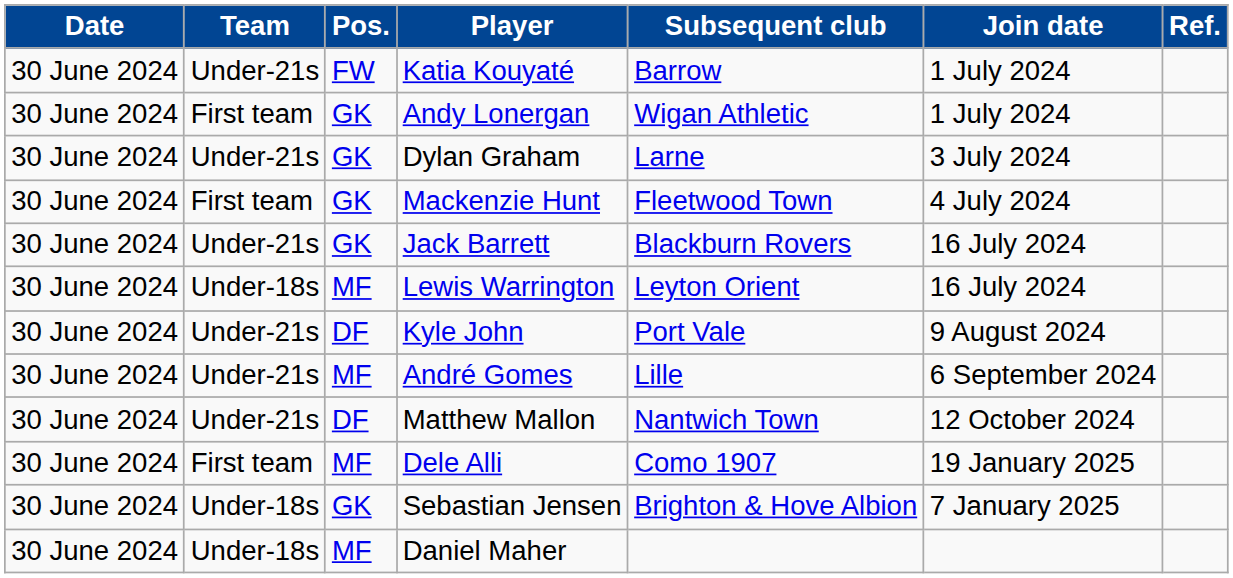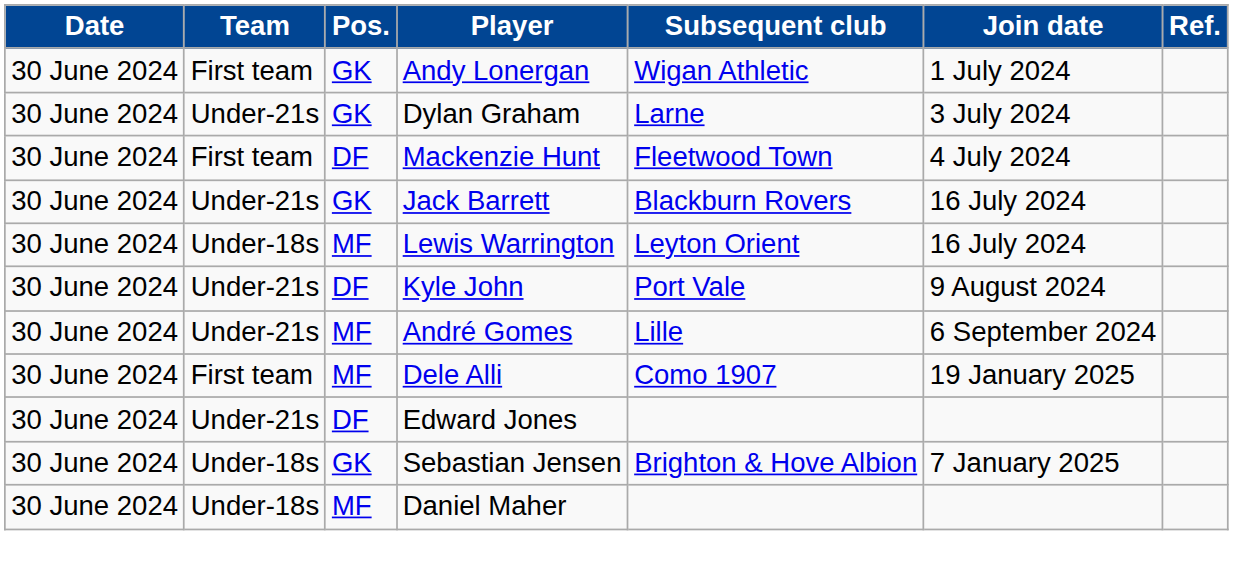 <table class="wikitable plainrowheaders sortable">
 <tr>
 <th style="background:#014593; color:white;">Date</th>
 <th style="background:#014593; color:white;">Team</th>
 <th style="background:#014593; color:white;">Pos.</th>
 <th style="background:#014593; color:white;">Player</th>
 <th style="background:#014593; color:white;">Subsequent club</th>
 <th style="background:#014593; color:white;">Join date</th>
 <th style="background:#014593; color:white;">Ref.</th>
-</tr>
-<tr>
-<td>30 June 2024</td>
-<td>Under-21s</td>
-<td><a href='#'>FW</a></td>
-<td> <a href='#'>Katia Kouyaté</a></td>
-<td> <a href='#'>Barrow</a></td>
-<td>1 July 2024</td>
-<td></td>
 </tr>
 <tr>
 <td>30 June 2024</td>
 <td>First team</td>
 <td><a href='#'>GK</a></td>
 <td> <a href='#'>Andy Lonergan</a></td>
 <td> <a href='#'>Wigan Athletic</a></td>
 <td>1 July 2024</td>
 <td></td>
 </tr>
 <tr>
 <td>30 June 2024</td>
 <td>Under-21s</td>
 <td><a href='#'>GK</a></td>
 <td> Dylan Graham</td>
 <td> <a href='#'>Larne</a></td>
 <td>3 July 2024</td>
 <td></td>
 </tr>
 <tr>
 <td>30 June 2024</td>
 <td>First team</td>
-<td><a href='#'>GK</a></td>
+<td><a href='#'>DF</a></td>
 <td> <a href='#'>Mackenzie Hunt</a></td>
 <td> <a href='#'>Fleetwood Town</a></td>
 <td>4 July 2024</td>
 <td></td>
 </tr>
 <tr>
 <td>30 June 2024</td>
 <td>Under-21s</td>
 <td><a href='#'>GK</a></td>
 <td> <a href='#'>Jack Barrett</a></td>
 <td> <a href='#'>Blackburn Rovers</a></td>
 <td>16 July 2024</td>
 <td></td>
 </tr>
 <tr>
 <td>30 June 2024</td>
 <td>Under-18s</td>
 <td><a href='#'>MF</a></td>
 <td> <a href='#'>Lewis Warrington</a></td>
 <td> <a href='#'>Leyton Orient</a></td>
 <td>16 July 2024</td>
 <td></td>
 </tr>
 <tr>
 <td>30 June 2024</td>
 <td>Under-21s</td>
 <td><a href='#'>DF</a></td>
 <td> <a href='#'>Kyle John</a></td>
 <td> <a href='#'>Port Vale</a></td>
 <td>9 August 2024</td>
 <td></td>
 </tr>
 <tr>
 <td>30 June 2024</td>
 <td>Under-21s</td>
 <td><a href='#'>MF</a></td>
 <td> <a href='#'>André Gomes</a></td>
 <td> <a href='#'>Lille</a></td>
 <td>6 September 2024</td>
 <td></td>
 </tr>
 <tr>
 <td>30 June 2024</td>
-<td>Under-21s</td>
-<td><a href='#'>DF</a></td>
-<td> Matthew Mallon</td>
-<td> <a href='#'>Nantwich Town</a></td>
-<td>12 October 2024</td>
-<td></td>
-</tr>
-<tr>
-<td>30 June 2024</td>
 <td>First team</td>
 <td><a href='#'>MF</a></td>
 <td> <a href='#'>Dele Alli</a></td>
 <td> <a href='#'>Como 1907</a></td>
 <td>19 January 2025</td>
+<td></td>
+</tr>
+<tr>
+<td>30 June 2024</td>
+<td>Under-21s</td>
+<td><a href='#'>DF</a></td>
+<td> Edward Jones</td>
+<td></td>
+<td></td>
 <td></td>
 </tr>
 <tr>
 <td>30 June 2024</td>
 <td>Under-18s</td>
 <td><a href='#'>GK</a></td>
 <td> Sebastian Jensen</td>
 <td> <a href='#'>Brighton & Hove Albion</a></td>
 <td>7 January 2025</td>
 <td></td>
 </tr>
 <tr>
 <td>30 June 2024</td>
 <td>Under-18s</td>
 <td><a href='#'>MF</a></td>
 <td> Daniel Maher</td>
 <td></td>
 <td></td>
 <td></td>
 </tr>
 </table>
